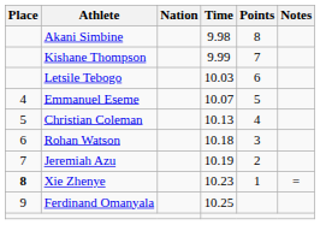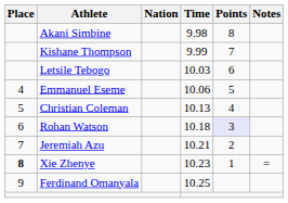 <table class="wikitable mw-datatable sortable" style="text-align:center;">
 <tr>
 <th scope="col">Place</th>
 <th scope="col">Athlete</th>
 <th scope="col">Nation</th>
 <th scope="col">Time</th>
 <th scope="col">Points</th>
 <th scope="col">Notes</th>
 </tr>
 <tr>
 <td></td>
 <td align="left"><a href='#'>Akani Simbine</a></td>
 <td align="left"></td>
 <td>9.98</td>
 <td>8</td>
 <td></td>
 </tr>
 <tr>
 <td></td>
 <td align="left"><a href='#'>Kishane Thompson</a></td>
 <td align="left"></td>
 <td>9.99</td>
 <td>7</td>
 <td></td>
 </tr>
 <tr>
 <td></td>
 <td align="left"><a href='#'>Letsile Tebogo</a></td>
 <td align="left"></td>
 <td>10.03</td>
 <td>6</td>
 <td></td>
 </tr>
 <tr>
 <td>4</td>
 <td align="left"><a href='#'>Emmanuel Eseme</a></td>
 <td align="left"></td>
-<td>10.07</td>
+<td>10.06</td>
 <td>5</td>
 <td></td>
 </tr>
 <tr>
 <td>5</td>
 <td align="left"><a href='#'>Christian Coleman</a></td>
 <td align="left"></td>
 <td>10.13</td>
 <td>4</td>
 <td></td>
 </tr>
 <tr>
 <td>6</td>
 <td align="left"><a href='#'>Rohan Watson</a></td>
 <td align="left"></td>
 <td>10.18</td>
-<td>3</td>
+<td style="background: lavender;">3</td>
 <td></td>
 </tr>
 <tr>
 <td>7</td>
 <td align="left"><a href='#'>Jeremiah Azu</a></td>
 <td align="left"></td>
-<td>10.19</td>
+<td>10.21</td>
 <td>2</td>
 <td></td>
 </tr>
 <tr>
 <td><strong>8</strong></td>
 <td align="left"><a href='#'>Xie Zhenye</a></td>
 <td align="left"></td>
 <td>10.23</td>
 <td>1</td>
 <td>=</td>
 </tr>
 <tr>
 <td>9</td>
 <td align="left"><a href='#'>Ferdinand Omanyala</a></td>
 <td align="left"></td>
 <td>10.25</td>
 <td></td>
 <td></td>
 </tr>
 <tr class="sortbottom">
 <td colspan="3"></td>
 <td colspan="3"></td>
 </tr>
 </table>
